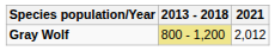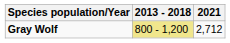 <table class="wikitable" style="margin-left: auto; margin-right: auto; border: none;">
 <tr>
 <th>Species population/Year</th>
 <th>2013 - 2018</th>
 <th>2021</th>
 </tr>
 <tr>
 <td><strong>Gray Wolf</strong></td>
 <td style="background: khaki;">800 - 1,200</td>
-<td>2,012</td>
+<td>2,712</td>
 </tr>
 <tr>
 </tr>
 </table>
